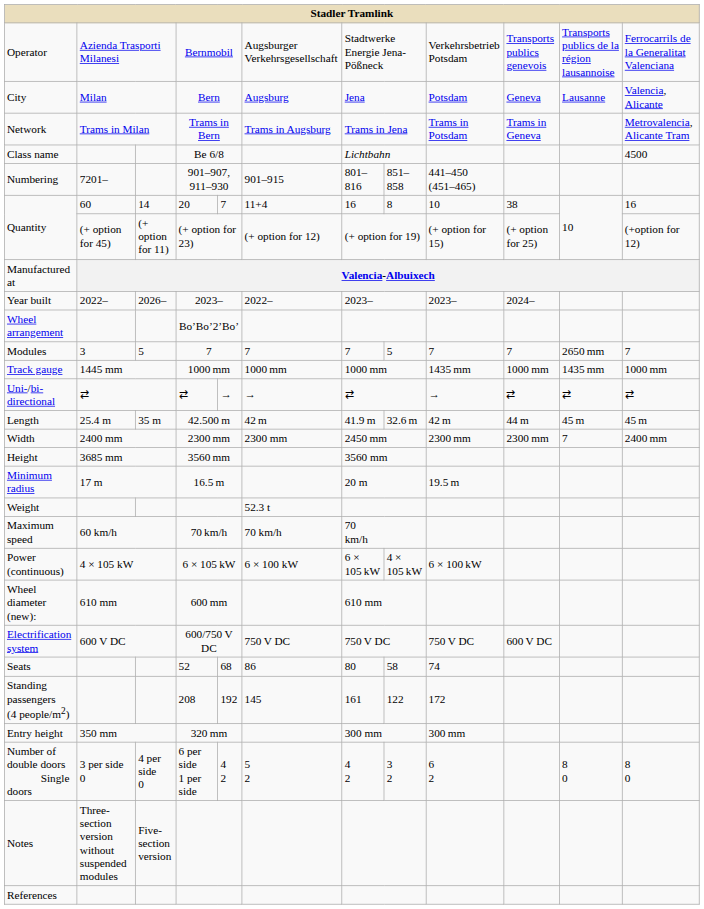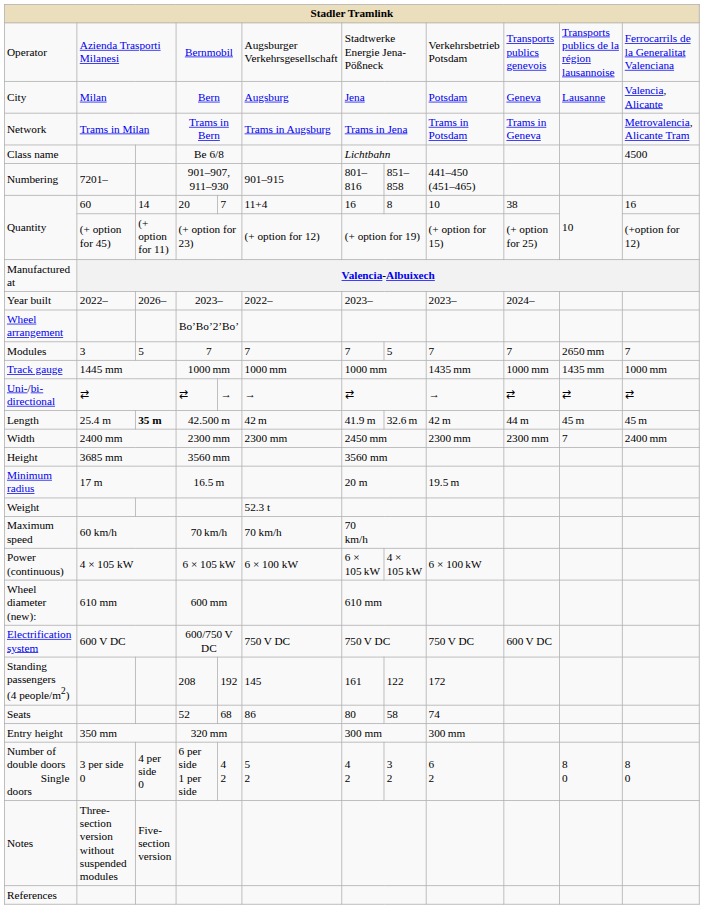 <table class="wikitable right" style="clear:right; font-size:95%; width:940px;">
 <tr>
 <th colspan="12" style="color:#000000; background:#EADEBD;">Stadler Tramlink</th>
 </tr>
 <tr>
 <td>Operator</td>
 <td colspan="2"><a href='#'>Azienda Trasporti Milanesi</a></td>
 <td colspan="2" style="text-align:center"><a href='#'>Bernmobil</a></td>
 <td>Augsburger Verkehrsgesellschaft</td>
 <td colspan="2">Stadtwerke Energie Jena-Pößneck</td>
 <td>Verkehrsbetrieb Potsdam</td>
 <td><a href='#'>Transports publics genevois</a></td>
 <td><a href='#'>Transports publics de la région lausannoise</a></td>
 <td><a href='#'>Ferrocarrils de la Generalitat Valenciana</a></td>
 </tr>
 <tr>
 <td>City</td>
 <td colspan="2"><a href='#'>Milan</a></td>
 <td colspan="2" style="text-align:center"><a href='#'>Bern</a></td>
 <td><a href='#'>Augsburg</a></td>
 <td colspan="2"><a href='#'>Jena</a></td>
 <td><a href='#'>Potsdam</a></td>
 <td><a href='#'>Geneva</a></td>
 <td><a href='#'>Lausanne</a></td>
 <td><a href='#'>Valencia</a>, <a href='#'>Alicante</a></td>
 </tr>
 <tr>
 <td>Network</td>
 <td colspan="2"><a href='#'>Trams in Milan</a></td>
 <td colspan="2" style="text-align:center"><a href='#'>Trams in Bern</a></td>
 <td><a href='#'>Trams in Augsburg</a></td>
 <td colspan="2"><a href='#'>Trams in Jena</a></td>
 <td><a href='#'>Trams in Potsdam</a></td>
 <td><a href='#'>Trams in Geneva</a></td>
 <td></td>
 <td><a href='#'>Metrovalencia</a>, <a href='#'>Alicante Tram</a></td>
 </tr>
 <tr>
 <td>Class name</td>
 <td></td>
 <td></td>
 <td colspan="2" style="text-align:center">Be 6/8</td>
 <td></td>
 <td colspan="2"><em>Lichtbahn</em></td>
 <td></td>
 <td></td>
 <td></td>
 <td>4500</td>
 </tr>
 <tr>
 <td>Numbering</td>
 <td>7201–</td>
 <td></td>
 <td colspan="2" style="text-align:center">901–907, 911–930</td>
 <td>901–915</td>
 <td>801–816</td>
 <td>851–858</td>
 <td>441–450<br>(451–465)</td>
 <td></td>
 <td></td>
 <td></td>
 </tr>
 <tr>
 <td rowspan="2">Quantity</td>
 <td>60</td>
 <td>14</td>
 <td>20</td>
 <td>7</td>
 <td>11+4</td>
 <td>16</td>
 <td>8</td>
 <td>10</td>
 <td>38</td>
 <td rowspan="2">10</td>
 <td>16</td>
 </tr>
 <tr>
 <td>(+ option for 45)</td>
 <td>(+ option for 11)</td>
 <td colspan="2">(+ option for 23)</td>
 <td>(+ option for 12)</td>
 <td colspan="2">(+ option for 19)</td>
 <td>(+ option for 15)</td>
 <td>(+ option for 25)</td>
 <td>(+option for 12)</td>
 </tr>
 <tr>
 <td>Manufactured at</td>
 <th colspan="11"><a href='#'>Valencia</a>-<a href='#'>Albuixech</a></th>
 </tr>
 <tr>
 <td>Year built</td>
 <td>2022–</td>
 <td>2026–</td>
 <td colspan="2" style="text-align:center">2023–</td>
 <td>2022–</td>
 <td colspan="2">2023–</td>
 <td>2023–</td>
 <td>2024–</td>
 <td></td>
 <td></td>
 </tr>
 <tr>
 <td><a href='#'>Wheel arrangement</a></td>
 <td></td>
 <td></td>
 <td colspan="2" style="text-align:center">Bo’Bo’2’Bo’</td>
 <td></td>
 <td colspan="2"></td>
 <td></td>
 <td></td>
 <td></td>
 <td></td>
 </tr>
 <tr>
 <td>Modules</td>
 <td>3</td>
 <td>5</td>
 <td colspan="2" style="text-align:center">7</td>
 <td>7</td>
 <td>7</td>
 <td>5</td>
 <td>7</td>
 <td>7</td>
 <td>2650 mm</td>
 <td>7</td>
 </tr>
 <tr>
 <td><a href='#'>Track gauge</a></td>
 <td colspan="2">1445 mm</td>
 <td colspan="2" style="text-align:center">1000 mm</td>
 <td>1000 mm</td>
 <td colspan="2">1000 mm</td>
 <td>1435 mm</td>
 <td>1000 mm</td>
 <td>1435 mm</td>
 <td>1000 mm</td>
 </tr>
 <tr>
 <td><a href='#'>Uni-</a>/<a href='#'>bi-directional</a></td>
 <td colspan="2">⇄</td>
 <td>⇄</td>
 <td>→</td>
 <td>→</td>
 <td colspan="2">⇄</td>
 <td>→</td>
 <td>⇄</td>
 <td>⇄</td>
 <td>⇄</td>
 </tr>
 <tr>
 <td>Length</td>
 <td>25.4 m</td>
-<td>35 m</td>
+<td><strong>35 m</strong></td>
 <td colspan="2" style="text-align:center">42.500 m</td>
 <td>42 m</td>
 <td>41.9 m</td>
 <td>32.6 m</td>
 <td>42 m</td>
 <td>44 m</td>
 <td>45 m</td>
 <td>45 m</td>
 </tr>
 <tr>
 <td>Width</td>
 <td colspan="2">2400 mm</td>
 <td colspan="2" style="text-align:center">2300 mm</td>
 <td>2300 mm</td>
 <td colspan="2">2450 mm</td>
 <td>2300 mm</td>
 <td>2300 mm</td>
 <td>7</td>
 <td>2400 mm</td>
 </tr>
 <tr>
 <td>Height</td>
 <td colspan="2">3685 mm</td>
 <td colspan="2" style="text-align:center">3560 mm</td>
 <td></td>
 <td colspan="2">3560 mm</td>
 <td></td>
 <td></td>
 <td></td>
 <td></td>
 </tr>
 <tr>
 <td><a href='#'>Minimum radius</a></td>
 <td colspan="2">17 m</td>
 <td colspan="2" style="text-align:center">16.5 m</td>
 <td></td>
 <td colspan="2">20 m</td>
 <td>19.5 m</td>
 <td></td>
 <td></td>
 <td></td>
 </tr>
 <tr>
 <td>Weight</td>
 <td></td>
 <td></td>
 <td colspan="2" style="text-align:center"></td>
 <td>52.3 t</td>
 <td colspan="2"></td>
 <td></td>
 <td></td>
 <td></td>
 <td></td>
 </tr>
 <tr>
 <td>Maximum speed</td>
 <td colspan="2">60 km/h</td>
 <td colspan="2" style="text-align:center">70 km/h</td>
 <td>70 km/h</td>
 <td colspan="2">70<br>km/h</td>
 <td></td>
 <td></td>
 <td></td>
 <td></td>
 </tr>
 <tr>
 <td>Power (continuous)</td>
 <td colspan="2">4 × 105 kW</td>
 <td colspan="2" style="text-align:center">6 × 105 kW</td>
 <td>6 × 100 kW</td>
 <td>6 × 105 kW</td>
 <td>4 × 105 kW</td>
 <td>6 × 100 kW</td>
 <td></td>
 <td></td>
 <td></td>
 </tr>
 <tr>
 <td>Wheel diameter (new):</td>
 <td colspan="2">610 mm</td>
 <td colspan="2" style="text-align:center">600 mm</td>
 <td></td>
 <td colspan="2">610 mm</td>
 <td></td>
 <td></td>
 <td></td>
 <td></td>
 </tr>
 <tr>
 <td><a href='#'>Electrification system</a></td>
 <td colspan="2">600 V DC</td>
 <td colspan="2" style="text-align:center">600/750 V DC</td>
 <td>750 V DC</td>
 <td colspan="2">750 V DC</td>
 <td>750 V DC</td>
 <td>600 V DC</td>
 <td></td>
 <td></td>
 </tr>
 <tr>
+<td>Standing passengers (4 people/m<sup>2</sup>)</td>
+<td></td>
+<td></td>
+<td>208</td>
+<td>192</td>
+<td>145</td>
+<td>161</td>
+<td>122</td>
+<td>172</td>
+<td></td>
+<td></td>
+<td></td>
+</tr>
+<tr>
 <td>Seats</td>
 <td></td>
 <td></td>
 <td>52</td>
 <td>68</td>
 <td>86</td>
 <td>80</td>
 <td>58</td>
 <td>74</td>
-<td></td>
-<td></td>
-<td></td>
-</tr>
-<tr>
-<td>Standing passengers (4 people/m<sup>2</sup>)</td>
-<td></td>
-<td></td>
-<td>208</td>
-<td>192</td>
-<td>145</td>
-<td>161</td>
-<td>122</td>
-<td>172</td>
 <td></td>
 <td></td>
 <td></td>
 </tr>
 <tr>
 <td>Entry height</td>
 <td colspan="2">350 mm</td>
 <td colspan="2" style="text-align:center">320 mm</td>
 <td></td>
 <td colspan="2">300 mm</td>
 <td>300 mm</td>
 <td></td>
 <td></td>
 <td></td>
 </tr>
 <tr>
 <td>Number of double doors<br>            Single doors</td>
 <td>3 per side<br>0</td>
 <td>4 per side<br>0</td>
 <td>6 per side<br>1 per side</td>
 <td>4<br>2</td>
 <td>5<br>2</td>
 <td>4<br>2</td>
 <td>3<br>2</td>
 <td>6<br>2</td>
 <td></td>
 <td>8<br>0</td>
 <td>8<br>0</td>
 </tr>
 <tr>
 <td>Notes</td>
 <td>Three-section version without suspended modules</td>
 <td>Five-section version</td>
 <td colspan="2" style="text-align:center"></td>
 <td></td>
 <td colspan="2"></td>
 <td></td>
 <td></td>
 <td></td>
 <td></td>
 </tr>
 <tr>
 <td>References</td>
 <td></td>
 <td></td>
 <td colspan="2" style="text-align:center"></td>
 <td></td>
 <td colspan="2"></td>
 <td></td>
 <td></td>
 <td></td>
 <td></td>
 </tr>
 </table>
